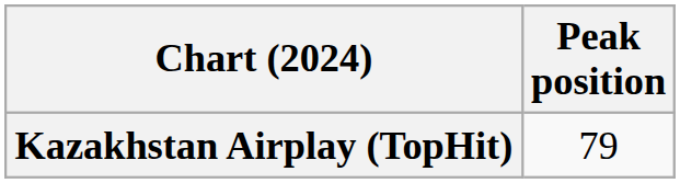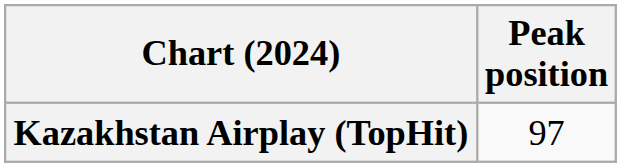 <table class="wikitable plainrowheaders" style="text-align:center">
 <tr>
 <th scope="col">Chart (2024)</th>
 <th scope="col">Peak<br>position</th>
 </tr>
 <tr>
 <th scope="row">Kazakhstan Airplay (TopHit)</th>
-<td>79</td>
+<td>97</td>
 </tr>
 </table>
